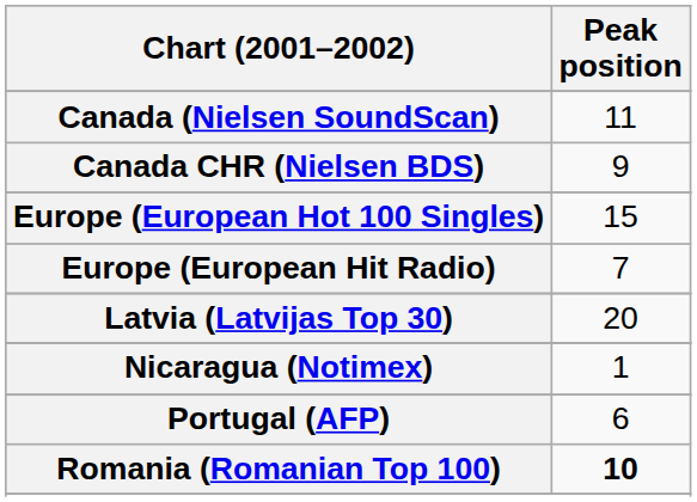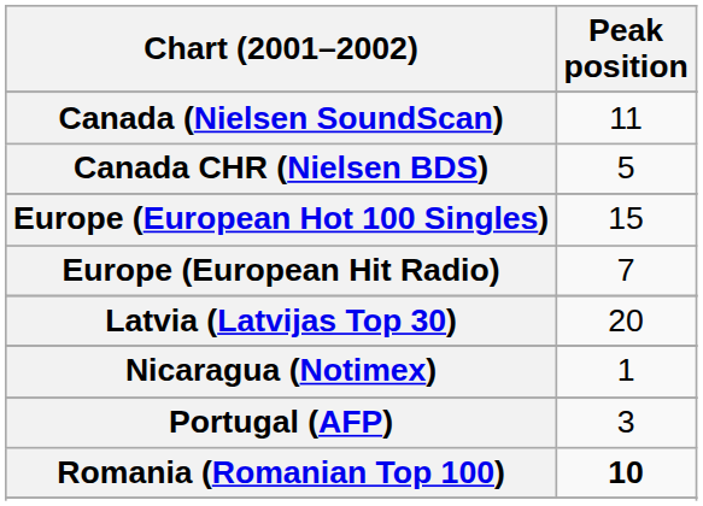 <table class="wikitable sortable plainrowheaders" style="text-align:center">
 <tr>
 <th scope="col">Chart (2001–2002)</th>
 <th scope="col">Peak<br>position</th>
 </tr>
 <tr>
 </tr>
 <tr>
 </tr>
 <tr>
 </tr>
 <tr>
 </tr>
 <tr>
 <th scope="row">Canada (<a href='#'>Nielsen SoundScan</a>)</th>
 <td>11</td>
 </tr>
 <tr>
 <th scope="row">Canada CHR (<a href='#'>Nielsen BDS</a>)</th>
-<td>9</td>
+<td>5</td>
 </tr>
 <tr>
 </tr>
 <tr>
 <th scope="row">Europe (<a href='#'>European Hot 100 Singles</a>)</th>
 <td>15</td>
 </tr>
 <tr>
 <th scope="row">Europe (European Hit Radio)</th>
 <td>7</td>
 </tr>
 <tr>
 </tr>
 <tr>
 </tr>
 <tr>
 </tr>
 <tr>
 </tr>
 <tr>
 <th scope="row">Latvia (<a href='#'>Latvijas Top 30</a>)</th>
 <td>20</td>
 </tr>
 <tr>
 </tr>
 <tr>
 </tr>
 <tr>
 </tr>
 <tr>
 <th scope="row">Nicaragua (<a href='#'>Notimex</a>)</th>
 <td>1</td>
 </tr>
 <tr>
 </tr>
 <tr>
 <th scope="row">Portugal (<a href='#'>AFP</a>)</th>
-<td>6</td>
+<td>3</td>
 </tr>
 <tr>
 <th scope="row">Romania (<a href='#'>Romanian Top 100</a>)</th>
 <td><strong>10</strong></td>
 </tr>
 <tr>
 </tr>
 <tr>
 </tr>
 <tr>
 </tr>
 <tr>
 </tr>
 <tr>
 </tr>
 <tr>
 </tr>
 <tr>
 </tr>
 <tr>
 </tr>
 <tr>
 </tr>
 <tr>
 </tr>
 </table>
